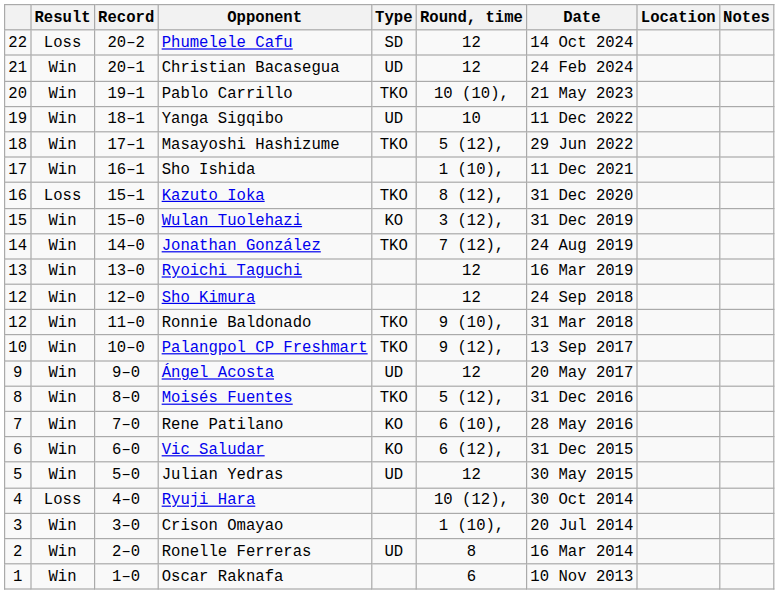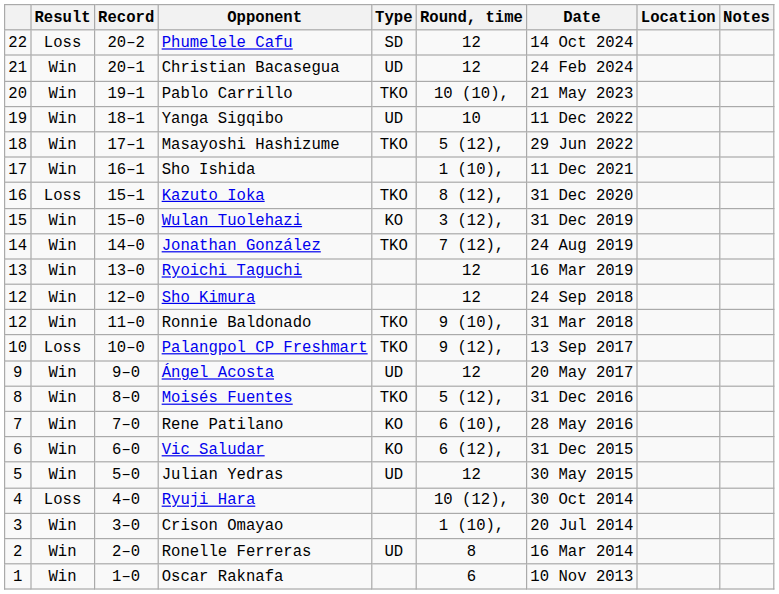 <table class=wikitable style=text-align:center>
 <tr>
 <th></th>
 <th>Result</th>
 <th>Record</th>
 <th>Opponent</th>
 <th>Type</th>
 <th>Round, time</th>
 <th>Date</th>
 <th>Location</th>
 <th>Notes</th>
 </tr>
 <tr>
 <td>22</td>
 <td>Loss</td>
 <td>20–2</td>
 <td align=left><a href='#'>Phumelele Cafu</a></td>
 <td>SD</td>
 <td>12</td>
 <td>14 Oct 2024</td>
 <td align=left></td>
 <td align=left></td>
 </tr>
 <tr>
 <td>21</td>
 <td>Win</td>
 <td>20–1</td>
 <td align=left>Christian Bacasegua</td>
 <td>UD</td>
 <td>12</td>
 <td>24 Feb 2024</td>
 <td align=left></td>
 <td align=left></td>
 </tr>
 <tr>
 <td>20</td>
 <td>Win</td>
 <td>19–1</td>
 <td align=left>Pablo Carrillo</td>
 <td>TKO</td>
 <td>10 (10), </td>
 <td>21 May 2023</td>
 <td align=left></td>
 <td align=left></td>
 </tr>
 <tr>
 <td>19</td>
 <td>Win</td>
 <td>18–1</td>
 <td align=left>Yanga Sigqibo</td>
 <td>UD</td>
 <td>10</td>
 <td>11 Dec 2022</td>
 <td align=left></td>
 <td align=left></td>
 </tr>
 <tr>
 <td>18</td>
 <td>Win</td>
 <td>17–1</td>
 <td align=left>Masayoshi Hashizume</td>
 <td>TKO</td>
 <td>5 (12), </td>
 <td>29 Jun 2022</td>
 <td align=left></td>
 <td align=left></td>
 </tr>
 <tr>
 <td>17</td>
 <td>Win</td>
 <td>16–1</td>
 <td align=left>Sho Ishida</td>
 <td></td>
 <td>1 (10), </td>
 <td>11 Dec 2021</td>
 <td align=left></td>
 <td align=left></td>
 </tr>
 <tr>
 <td>16</td>
 <td>Loss</td>
 <td>15–1</td>
 <td align=left><a href='#'>Kazuto Ioka</a></td>
 <td>TKO</td>
 <td>8 (12), </td>
 <td>31 Dec 2020</td>
 <td align=left></td>
 <td align=left></td>
 </tr>
 <tr>
 <td>15</td>
 <td>Win</td>
 <td>15–0</td>
 <td align=left><a href='#'>Wulan Tuolehazi</a></td>
 <td>KO</td>
 <td>3 (12), </td>
 <td>31 Dec 2019</td>
 <td align=left></td>
 <td align=left></td>
 </tr>
 <tr>
 <td>14</td>
 <td>Win</td>
 <td>14–0</td>
 <td align=left><a href='#'>Jonathan González</a></td>
 <td>TKO</td>
 <td>7 (12), </td>
 <td>24 Aug 2019</td>
 <td align=left></td>
 <td align=left></td>
 </tr>
 <tr>
 <td>13</td>
 <td>Win</td>
 <td>13–0</td>
 <td align=left><a href='#'>Ryoichi Taguchi</a></td>
 <td></td>
 <td>12</td>
 <td>16 Mar 2019</td>
 <td align=left></td>
 <td align=left></td>
 </tr>
 <tr>
 <td>12</td>
 <td>Win</td>
 <td>12–0</td>
 <td align=left><a href='#'>Sho Kimura</a></td>
 <td></td>
 <td>12</td>
 <td>24 Sep 2018</td>
 <td align=left></td>
 <td align=left></td>
 </tr>
 <tr>
 <td>12</td>
 <td>Win</td>
 <td>11–0</td>
 <td align=left>Ronnie Baldonado</td>
 <td>TKO</td>
 <td>9 (10), </td>
 <td>31 Mar 2018</td>
 <td align=left></td>
 <td align=left></td>
 </tr>
 <tr>
 <td>10</td>
-<td>Win</td>
+<td>Loss</td>
 <td>10–0</td>
 <td align=left><a href='#'>Palangpol CP Freshmart</a></td>
 <td>TKO</td>
 <td>9 (12), </td>
 <td>13 Sep 2017</td>
 <td align=left></td>
 <td align=left></td>
 </tr>
 <tr>
 <td>9</td>
 <td>Win</td>
 <td>9–0</td>
 <td align=left><a href='#'>Ángel Acosta</a></td>
 <td>UD</td>
 <td>12</td>
 <td>20 May 2017</td>
 <td align=left></td>
 <td align=left></td>
 </tr>
 <tr>
 <td>8</td>
 <td>Win</td>
 <td>8–0</td>
 <td align=left><a href='#'>Moisés Fuentes</a></td>
 <td>TKO</td>
 <td>5 (12), </td>
 <td>31 Dec 2016</td>
 <td align=left></td>
 <td align=left></td>
 </tr>
 <tr>
 <td>7</td>
 <td>Win</td>
 <td>7–0</td>
 <td align=left>Rene Patilano</td>
 <td>KO</td>
 <td>6 (10), </td>
 <td>28 May 2016</td>
 <td align=left></td>
 <td align=left></td>
 </tr>
 <tr>
 <td>6</td>
 <td>Win</td>
 <td>6–0</td>
 <td align=left><a href='#'>Vic Saludar</a></td>
 <td>KO</td>
 <td>6 (12), </td>
 <td>31 Dec 2015</td>
 <td align=left></td>
 <td align=left></td>
 </tr>
 <tr>
 <td>5</td>
 <td>Win</td>
 <td>5–0</td>
 <td align=left>Julian Yedras</td>
 <td>UD</td>
 <td>12</td>
 <td>30 May 2015</td>
 <td align=left></td>
 <td align=left></td>
 </tr>
 <tr>
 <td>4</td>
 <td>Loss</td>
 <td>4–0</td>
 <td align=left><a href='#'>Ryuji Hara</a></td>
 <td></td>
 <td>10 (12), </td>
 <td>30 Oct 2014</td>
 <td align=left></td>
 <td align=left></td>
 </tr>
 <tr>
 <td>3</td>
 <td>Win</td>
 <td>3–0</td>
 <td align=left>Crison Omayao</td>
 <td></td>
 <td>1 (10), </td>
 <td>20 Jul 2014</td>
 <td align=left></td>
 <td align=left></td>
 </tr>
 <tr>
 <td>2</td>
 <td>Win</td>
 <td>2–0</td>
 <td align=left>Ronelle Ferreras</td>
 <td>UD</td>
 <td>8</td>
 <td>16 Mar 2014</td>
 <td align=left></td>
 <td align=left></td>
 </tr>
 <tr>
 <td>1</td>
 <td>Win</td>
 <td>1–0</td>
 <td align=left>Oscar Raknafa</td>
 <td></td>
 <td>6</td>
 <td>10 Nov 2013</td>
 <td align=left></td>
 <td align=left></td>
 </tr>
 </table>
